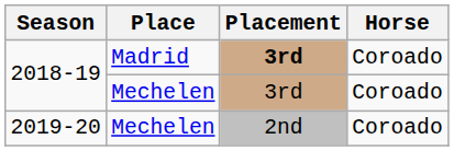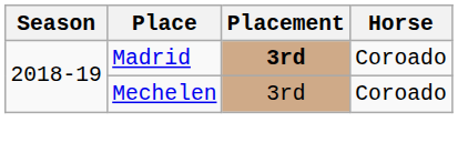 <table class="wikitable sortable">
 <tr>
 <th>Season</th>
 <th>Place</th>
 <th>Placement</th>
 <th>Horse</th>
 </tr>
 <tr>
 <td rowspan=2>2018-19</td>
 <td> <a href='#'>Madrid</a></td>
 <td align=center style="background:#cfaa88;"><strong>3rd</strong></td>
 <td>Coroado</td>
 </tr>
 <tr>
 <td> <a href='#'>Mechelen</a></td>
 <td align=center style="background:#cfaa88;">3rd</td>
 <td>Coroado</td>
 </tr>
-<tr>
-<td>2019-20</td>
-<td> <a href='#'>Mechelen</a></td>
-<td align=center style="background:silver">2nd</td>
-<td>Coroado</td>
-</tr>
 </table>
